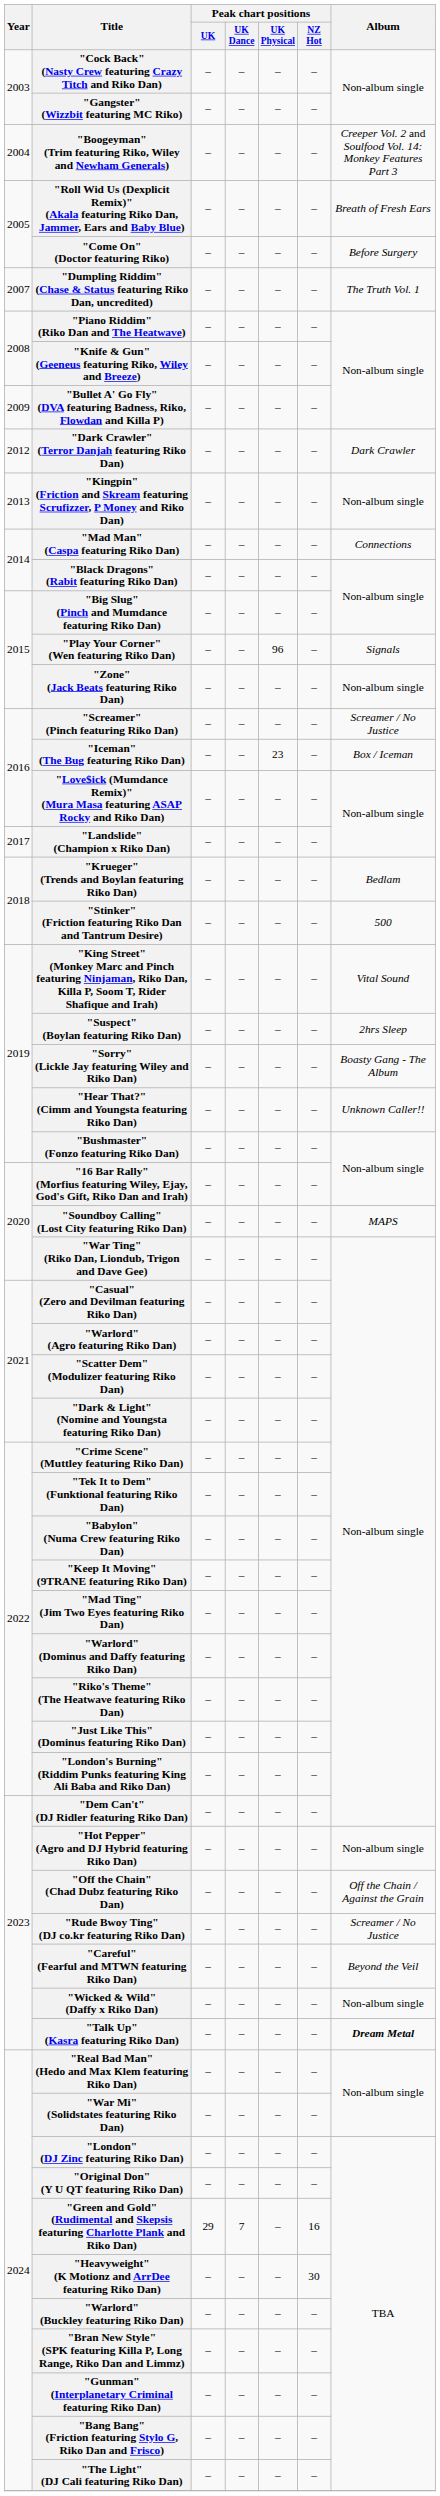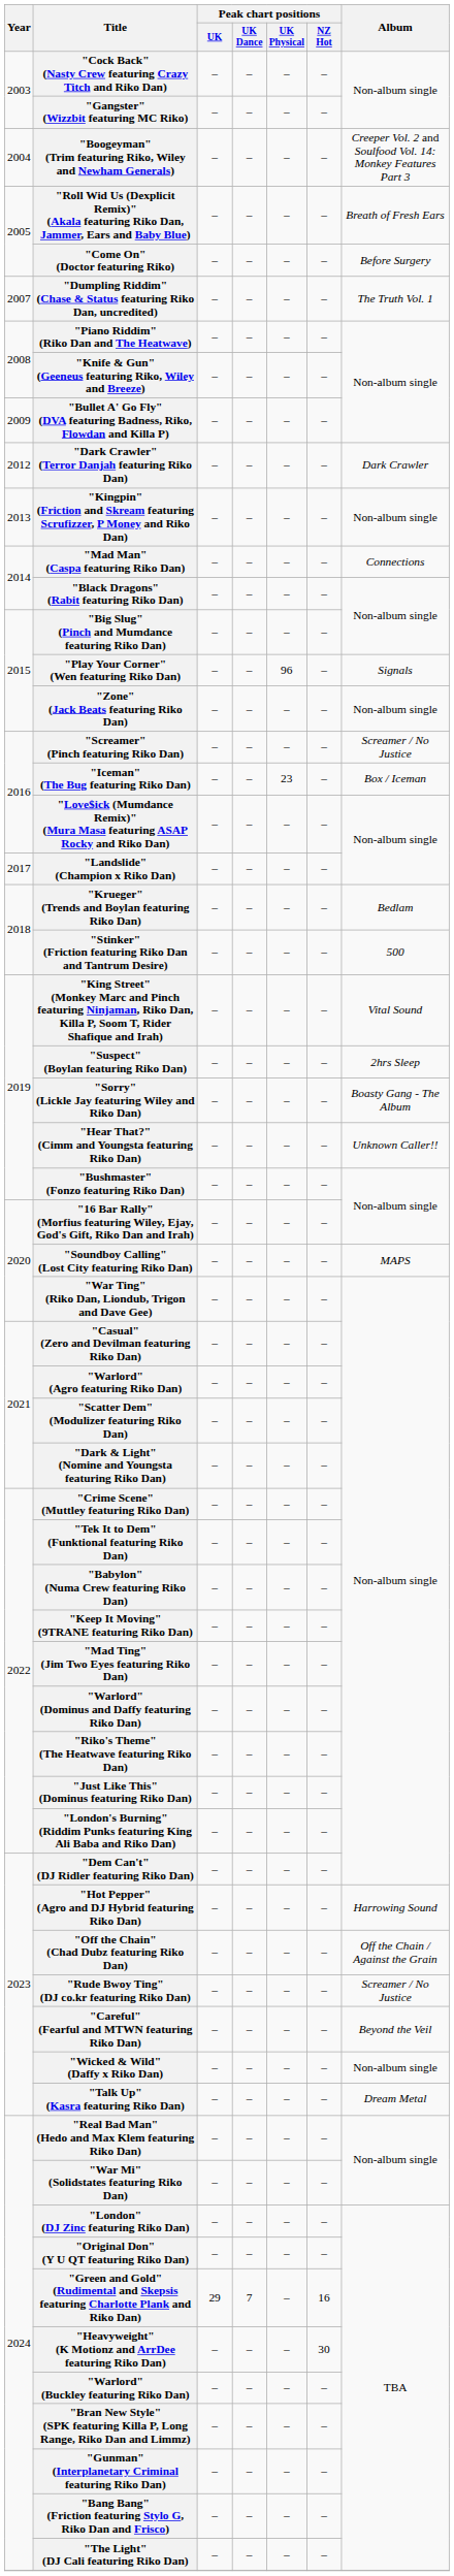 <table class="wikitable plainrowheaders" style="text-align:center;">
 <tr>
 <th scope="col" rowspan="2">Year</th>
 <th scope="col" rowspan="2">Title</th>
 <th scope="col" colspan="4">Peak chart positions</th>
 <th scope="col" rowspan="2">Album</th>
 </tr>
 <tr>
 <th scope="col" style="width:3em;font-size:85%;"><a href='#'>UK</a><br></th>
 <th scope="col" style="width:3em;font-size:85%;"><a href='#'>UK Dance</a><br></th>
 <th scope="col" style="width:3em;font-size:85%;"><a href='#'>UK Physical</a><br></th>
 <th scope="col" style="width:3em;font-size:85%;"><a href='#'>NZ Hot</a><br></th>
 </tr>
 <tr>
 <td rowspan="2">2003</td>
 <th scope="row">"Cock Back"<br><span>(<a href='#'>Nasty Crew</a> featuring <a href='#'>Crazy Titch</a> and Riko Dan)</span></th>
 <td>–</td>
 <td>–</td>
 <td>–</td>
 <td>–</td>
 <td rowspan="2">Non-album single</td>
 </tr>
 <tr>
 <th scope="row">"Gangster"<br><span>(<a href='#'>Wizzbit</a> featuring MC Riko)</span></th>
 <td>–</td>
 <td>–</td>
 <td>–</td>
 <td>–</td>
 </tr>
 <tr>
 <td>2004</td>
 <th scope="row">"Boogeyman"<br><span>(Trim featuring Riko, Wiley and <a href='#'>Newham Generals</a>)</span></th>
 <td>–</td>
 <td>–</td>
 <td>–</td>
 <td>–</td>
 <td><em>Creeper Vol. 2</em> and <em>Soulfood Vol. 14: Monkey Features Part 3</em></td>
 </tr>
 <tr>
 <td rowspan="2">2005</td>
 <th scope="row">"Roll Wid Us (Dexplicit Remix)"<br><span>(<a href='#'>Akala</a> featuring Riko Dan, <a href='#'>Jammer</a>, Ears and <a href='#'>Baby Blue</a>)</span></th>
 <td>–</td>
 <td>–</td>
 <td>–</td>
 <td>–</td>
 <td><em>Breath of Fresh Ears</em></td>
 </tr>
 <tr>
 <th scope="row">"Come On"<br><span>(Doctor featuring Riko)</span></th>
 <td>–</td>
 <td>–</td>
 <td>–</td>
 <td>–</td>
 <td><em>Before Surgery</em></td>
 </tr>
 <tr>
 <td>2007</td>
 <th scope="row">"Dumpling Riddim"<br><span>(<a href='#'>Chase & Status</a> featuring Riko Dan, uncredited)</span></th>
 <td>–</td>
 <td>–</td>
 <td>–</td>
 <td>–</td>
 <td><em>The Truth Vol. 1</em></td>
 </tr>
 <tr>
 <td rowspan="2">2008</td>
 <th scope="row">"Piano Riddim"<br><span>(Riko Dan and <a href='#'>The Heatwave</a>)</span></th>
 <td>–</td>
 <td>–</td>
 <td>–</td>
 <td>–</td>
 <td rowspan="3">Non-album single</td>
 </tr>
 <tr>
 <th scope="row">"Knife & Gun"<br><span>(<a href='#'>Geeneus</a> featuring Riko, <a href='#'>Wiley</a> and <a href='#'>Breeze</a>)</span></th>
 <td>–</td>
 <td>–</td>
 <td>–</td>
 <td>–</td>
 </tr>
 <tr>
 <td>2009</td>
 <th scope="row">"Bullet A' Go Fly"<br><span>(<a href='#'>DVA</a> featuring Badness, Riko, <a href='#'>Flowdan</a> and Killa P)</span></th>
 <td>–</td>
 <td>–</td>
 <td>–</td>
 <td>–</td>
 </tr>
 <tr>
 <td>2012</td>
 <th scope="row">"Dark Crawler"<br><span>(<a href='#'>Terror Danjah</a> featuring Riko Dan)</span></th>
 <td>–</td>
 <td>–</td>
 <td>–</td>
 <td>–</td>
 <td><em>Dark Crawler</em></td>
 </tr>
 <tr>
 <td>2013</td>
 <th scope="row">"Kingpin"<br><span>(<a href='#'>Friction</a> and <a href='#'>Skream</a> featuring <a href='#'>Scrufizzer</a>, <a href='#'>P Money</a> and Riko Dan)</span></th>
 <td>–</td>
 <td>–</td>
 <td>–</td>
 <td>–</td>
 <td>Non-album single</td>
 </tr>
 <tr>
 <td rowspan="2">2014</td>
 <th scope="row">"Mad Man"<br><span>(<a href='#'>Caspa</a> featuring Riko Dan)</span></th>
 <td>–</td>
 <td>–</td>
 <td>–</td>
 <td>–</td>
 <td><em>Connections</em></td>
 </tr>
 <tr>
 <th scope="row">"Black Dragons"<br><span>(<a href='#'>Rabit</a> featuring Riko Dan)</span></th>
 <td>–</td>
 <td>–</td>
 <td>–</td>
 <td>–</td>
 <td rowspan="2">Non-album single</td>
 </tr>
 <tr>
 <td rowspan="3">2015</td>
 <th scope="row">"Big Slug"<br><span>(<a href='#'>Pinch</a> and Mumdance featuring Riko Dan)</span></th>
 <td>–</td>
 <td>–</td>
 <td>–</td>
 <td>–</td>
 </tr>
 <tr>
 <th scope="row">"Play Your Corner"<br><span>(Wen featuring Riko Dan)</span></th>
 <td>–</td>
 <td>–</td>
 <td>96</td>
 <td>–</td>
 <td><em>Signals</em></td>
 </tr>
 <tr>
 <th scope="row">"Zone"<br><span>(<a href='#'>Jack Beats</a> featuring Riko Dan)</span></th>
 <td>–</td>
 <td>–</td>
 <td>–</td>
 <td>–</td>
 <td>Non-album single</td>
 </tr>
 <tr>
 <td rowspan="3">2016</td>
 <th scope="row">"Screamer"<br><span>(Pinch featuring Riko Dan)</span></th>
 <td>–</td>
 <td>–</td>
 <td>–</td>
 <td>–</td>
 <td><em>Screamer / No Justice</em></td>
 </tr>
 <tr>
 <th scope="row">"Iceman"<br><span>(<a href='#'>The Bug</a> featuring Riko Dan)</span></th>
 <td>–</td>
 <td>–</td>
 <td>23</td>
 <td>–</td>
 <td><em>Box / Iceman</em></td>
 </tr>
 <tr>
 <th scope="row">"<a href='#'>Love$ick</a> (Mumdance Remix)"<br><span>(<a href='#'>Mura Masa</a> featuring <a href='#'>ASAP Rocky</a> and Riko Dan)</span></th>
 <td>–</td>
 <td>–</td>
 <td>–</td>
 <td>–</td>
 <td rowspan="2">Non-album single</td>
 </tr>
 <tr>
 <td>2017</td>
 <th scope="row">"Landslide"<br><span>(Champion x Riko Dan)</span></th>
 <td>–</td>
 <td>–</td>
 <td>–</td>
 <td>–</td>
 </tr>
 <tr>
 <td rowspan="2">2018</td>
 <th scope="row">"Krueger"<br><span>(Trends and Boylan featuring Riko Dan)</span></th>
 <td>–</td>
 <td>–</td>
 <td>–</td>
 <td>–</td>
 <td><em>Bedlam</em></td>
 </tr>
 <tr>
 <th scope="row">"Stinker"<br><span>(Friction featuring Riko Dan and Tantrum Desire)</span></th>
 <td>–</td>
 <td>–</td>
 <td>–</td>
 <td>–</td>
 <td><em>500</em></td>
 </tr>
 <tr>
 <td rowspan="5">2019</td>
 <th scope="row">"King Street"<br><span>(Monkey Marc and Pinch featuring <a href='#'>Ninjaman</a>, Riko Dan, Killa P, Soom T, Rider Shafique and Irah)</span></th>
 <td>–</td>
 <td>–</td>
 <td>–</td>
 <td>–</td>
 <td><em>Vital Sound</em></td>
 </tr>
 <tr>
 <th scope="row">"Suspect"<br><span>(Boylan featuring Riko Dan)</span></th>
 <td>–</td>
 <td>–</td>
 <td>–</td>
 <td>–</td>
 <td><em>2hrs Sleep</em></td>
 </tr>
 <tr>
 <th scope="row">"Sorry"<br><span>(Lickle Jay featuring Wiley and Riko Dan)</span></th>
 <td>–</td>
 <td>–</td>
 <td>–</td>
 <td>–</td>
 <td><em>Boasty Gang - The Album</em></td>
 </tr>
 <tr>
 <th scope="row">"Hear That?"<br><span>(Cimm and Youngsta featuring Riko Dan)</span></th>
 <td>–</td>
 <td>–</td>
 <td>–</td>
 <td>–</td>
 <td><em>Unknown Caller!!</em></td>
 </tr>
 <tr>
 <th scope="row">"Bushmaster"<br><span>(Fonzo featuring Riko Dan)</span></th>
 <td>–</td>
 <td>–</td>
 <td>–</td>
 <td>–</td>
 <td rowspan="2">Non-album single</td>
 </tr>
 <tr>
 <td rowspan="3">2020</td>
 <th scope="row">"16 Bar Rally"<br><span>(Morfius featuring Wiley, Ejay, God's Gift, Riko Dan and Irah)</span></th>
 <td>–</td>
 <td>–</td>
 <td>–</td>
 <td>–</td>
 </tr>
 <tr>
 <th scope="row">"Soundboy Calling"<br><span>(Lost City featuring Riko Dan)</span></th>
 <td>–</td>
 <td>–</td>
 <td>–</td>
 <td>–</td>
 <td><em>MAPS</em></td>
 </tr>
 <tr>
 <th scope="row">"War Ting"<br><span>(Riko Dan, Liondub, Trigon and Dave Gee)</span></th>
 <td>–</td>
 <td>–</td>
 <td>–</td>
 <td>–</td>
 <td rowspan="15">Non-album single</td>
 </tr>
 <tr>
 <td rowspan="4">2021</td>
 <th scope="row">"Casual"<br><span>(Zero and Devilman featuring Riko Dan)</span></th>
 <td>–</td>
 <td>–</td>
 <td>–</td>
 <td>–</td>
 </tr>
 <tr>
 <th scope="row">"Warlord"<br><span>(Agro featuring Riko Dan)</span></th>
 <td>–</td>
 <td>–</td>
 <td>–</td>
 <td>–</td>
 </tr>
 <tr>
 <th scope="row">"Scatter Dem"<br><span>(Modulizer featuring Riko Dan)</span></th>
 <td>–</td>
 <td>–</td>
 <td>–</td>
 <td>–</td>
 </tr>
 <tr>
 <th scope="row">"Dark & Light"<br><span>(Nomine and Youngsta featuring Riko Dan)</span></th>
 <td>–</td>
 <td>–</td>
 <td>–</td>
 <td>–</td>
 </tr>
 <tr>
 <td rowspan="9">2022</td>
 <th scope="row">"Crime Scene"<br><span>(Muttley featuring Riko Dan)</span></th>
 <td>–</td>
 <td>–</td>
 <td>–</td>
 <td>–</td>
 </tr>
 <tr>
 <th scope="row">"Tek It to Dem"<br><span>(Funktional featuring Riko Dan)</span></th>
 <td>–</td>
 <td>–</td>
 <td>–</td>
 <td>–</td>
 </tr>
 <tr>
 <th scope="row">"Babylon"<br><span>(Numa Crew featuring Riko Dan)</span></th>
 <td>–</td>
 <td>–</td>
 <td>–</td>
 <td>–</td>
 </tr>
 <tr>
 <th scope="row">"Keep It Moving"<br><span>(9TRANE featuring Riko Dan)</span></th>
 <td>–</td>
 <td>–</td>
 <td>–</td>
 <td>–</td>
 </tr>
 <tr>
 <th scope="row">"Mad Ting"<br><span>(Jim Two Eyes featuring Riko Dan)</span></th>
 <td>–</td>
 <td>–</td>
 <td>–</td>
 <td>–</td>
 </tr>
 <tr>
 <th scope="row">"Warlord"<br><span>(Dominus and Daffy featuring Riko Dan)</span></th>
 <td>–</td>
 <td>–</td>
 <td>–</td>
 <td>–</td>
 </tr>
 <tr>
 <th scope="row">"Riko's Theme"<br><span>(The Heatwave featuring Riko Dan)</span></th>
 <td>–</td>
 <td>–</td>
 <td>–</td>
 <td>–</td>
 </tr>
 <tr>
 <th scope="row">"Just Like This"<br><span>(Dominus featuring Riko Dan)</span></th>
 <td>–</td>
 <td>–</td>
 <td>–</td>
 <td>–</td>
 </tr>
 <tr>
 <th scope="row">"London's Burning"<br><span>(Riddim Punks featuring King Ali Baba and Riko Dan)</span></th>
 <td>–</td>
 <td>–</td>
 <td>–</td>
 <td>–</td>
 </tr>
 <tr>
 <td rowspan="7">2023</td>
 <th scope="row">"Dem Can't"<br><span>(DJ Ridler featuring Riko Dan)</span></th>
 <td>–</td>
 <td>–</td>
 <td>–</td>
 <td>–</td>
 </tr>
 <tr>
 <th scope="row">"Hot Pepper"<br><span>(Agro and DJ Hybrid featuring Riko Dan)</span></th>
 <td>–</td>
 <td>–</td>
 <td>–</td>
 <td>–</td>
-<td>Non-album single</td>
+<td><em>Harrowing Sound</em></td>
 </tr>
 <tr>
 <th scope="row">"Off the Chain"<br><span>(Chad Dubz featuring Riko Dan)</span></th>
 <td>–</td>
 <td>–</td>
 <td>–</td>
 <td>–</td>
 <td><em>Off the Chain / Against the Grain</em></td>
 </tr>
 <tr>
 <th scope="row">"Rude Bwoy Ting"<br><span>(DJ co.kr featuring Riko Dan)</span></th>
 <td>–</td>
 <td>–</td>
 <td>–</td>
 <td>–</td>
 <td><em>Screamer / No Justice</em></td>
 </tr>
 <tr>
 <th scope="row">"Careful"<br><span>(Fearful and MTWN featuring Riko Dan)</span></th>
 <td>–</td>
 <td>–</td>
 <td>–</td>
 <td>–</td>
 <td><em>Beyond the Veil</em></td>
 </tr>
 <tr>
 <th scope="row">"Wicked & Wild"<br><span>(Daffy x Riko Dan)</span></th>
 <td>–</td>
 <td>–</td>
 <td>–</td>
 <td>–</td>
 <td>Non-album single</td>
 </tr>
 <tr>
 <th scope="row">"Talk Up"<br><span>(<a href='#'>Kasra</a> featuring Riko Dan)</span></th>
 <td>–</td>
 <td>–</td>
 <td>–</td>
 <td>–</td>
-<td><strong><em>Dream Metal</em></strong></td>
+<td><em>Dream Metal</em></td>
 </tr>
 <tr>
 <td rowspan="11">2024</td>
 <th scope="row">"Real Bad Man"<br><span>(Hedo and Max Klem featuring Riko Dan)</span></th>
 <td>–</td>
 <td>–</td>
 <td>–</td>
 <td>–</td>
 <td rowspan="2">Non-album single</td>
 </tr>
 <tr>
 <th scope="row">"War Mi"<br><span>(Solidstates featuring Riko Dan)</span></th>
 <td>–</td>
 <td>–</td>
 <td>–</td>
 <td>–</td>
 </tr>
 <tr>
 <th scope="row">"London"<br><span>(<a href='#'>DJ Zinc</a> featuring Riko Dan)</span></th>
 <td>–</td>
 <td>–</td>
 <td>–</td>
 <td>–</td>
 <td rowspan="9">TBA</td>
 </tr>
 <tr>
 <th scope="row">"Original Don"<br><span>(Y U QT featuring Riko Dan)</span></th>
 <td>–</td>
 <td>–</td>
 <td>–</td>
 <td>–</td>
 </tr>
 <tr>
 <th scope="row">"Green and Gold"<br><span>(<a href='#'>Rudimental</a> and <a href='#'>Skepsis</a> featuring <a href='#'>Charlotte Plank</a> and Riko Dan)</span></th>
 <td>29</td>
 <td>7</td>
 <td>–</td>
 <td>16</td>
 </tr>
 <tr>
 <th scope="row">"Heavyweight"<br><span>(K Motionz and <a href='#'>ArrDee</a> featuring Riko Dan)</span></th>
 <td>–</td>
 <td>–</td>
 <td>–</td>
 <td>30</td>
 </tr>
 <tr>
 <th scope="row">"Warlord"<br><span>(Buckley featuring Riko Dan)</span></th>
 <td>–</td>
 <td>–</td>
 <td>–</td>
 <td>–</td>
 </tr>
 <tr>
 <th scope="row">"Bran New Style"<br><span>(SPK featuring Killa P, Long Range, Riko Dan and Limmz)</span></th>
 <td>–</td>
 <td>–</td>
 <td>–</td>
 <td>–</td>
 </tr>
 <tr>
 <th scope="row">"Gunman"<br><span>(<a href='#'>Interplanetary Criminal</a> featuring Riko Dan)</span></th>
 <td>–</td>
 <td>–</td>
 <td>–</td>
 <td>–</td>
 </tr>
 <tr>
 <th scope="row">"Bang Bang"<br><span>(Friction featuring <a href='#'>Stylo G</a>, Riko Dan and <a href='#'>Frisco</a>)</span></th>
 <td>–</td>
 <td>–</td>
 <td>–</td>
 <td>–</td>
 </tr>
 <tr>
 <th scope="row">"The Light"<br><span>(DJ Cali featuring Riko Dan)</span></th>
 <td>–</td>
 <td>–</td>
 <td>–</td>
 <td>–</td>
 </tr>
 <tr>
 </tr>
 </table>
